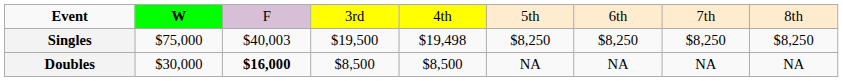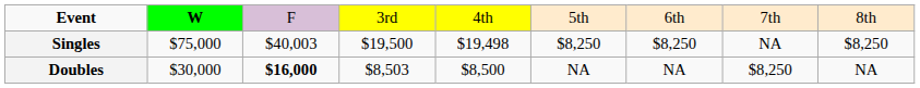 <table class=wikitable style=font-size:95%;text-align:center>
 <tr>
 <td style="width:130px"><strong>Event</strong></td>
 <td style="width:85px; background:lime"><strong>W</strong></td>
 <td style="width:85px; background:thistle">F</td>
 <td style="width:85px; background:#ffff00">3rd</td>
 <td style="width:85px; background:#ffff00">4th</td>
 <td style="width:85px; background:#ffebcd">5th</td>
 <td style="width:85px; background:#ffebcd">6th</td>
 <td style="width:85px; background:#ffebcd">7th</td>
 <td style="width:85px; background:#ffebcd">8th</td>
 </tr>
 <tr>
 <th style=background:#f3f3f3>Singles </th>
 <td>$75,000</td>
 <td>$40,003</td>
 <td>$19,500</td>
 <td>$19,498</td>
 <td>$8,250</td>
 <td>$8,250</td>
-<td>$8,250</td>
+<td>NA</td>
 <td>$8,250</td>
 </tr>
 <tr>
 <th style=background:#f3f3f3>Doubles </th>
 <td>$30,000</td>
 <td><strong>$16,000</strong></td>
-<td>$8,500</td>
+<td>$8,503</td>
 <td>$8,500</td>
 <td>NA</td>
 <td>NA</td>
-<td>NA</td>
+<td>$8,250</td>
 <td>NA</td>
 </tr>
 </table>
